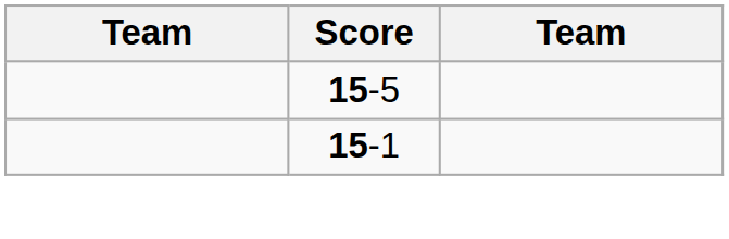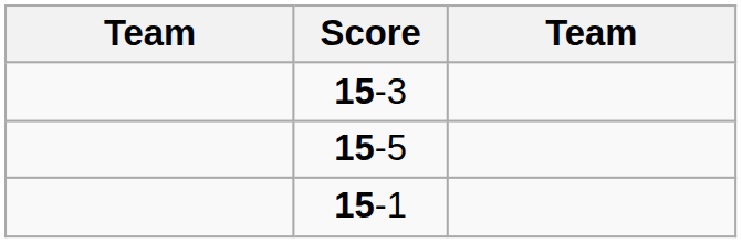 <table class="wikitable" style="text-align: center;">
 <tr>
 <th width=120>Team</th>
 <th width=60>Score</th>
 <th width=120>Team</th>
+</tr>
+<tr>
+<td align=left><strong></strong></td>
+<td><strong>15</strong>-3</td>
+<td align=left></td>
 </tr>
 <tr>
 <td align=left><strong></strong></td>
 <td><strong>15</strong>-5</td>
 <td align=left></td>
 </tr>
 <tr>
 <td align=left><strong></strong></td>
 <td><strong>15</strong>-1</td>
 <td align=left></td>
 </tr>
 </table>
